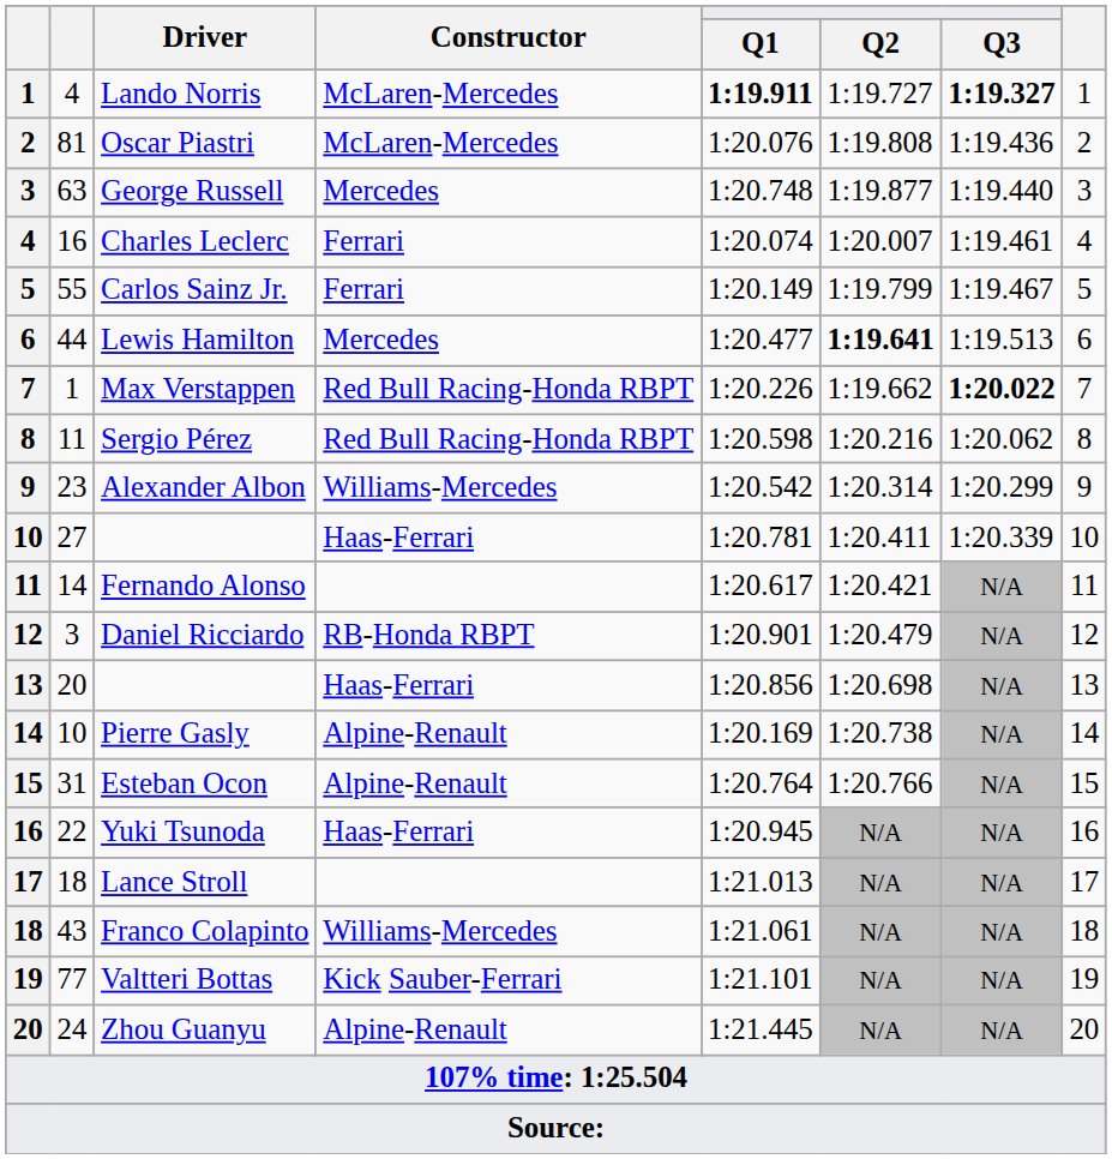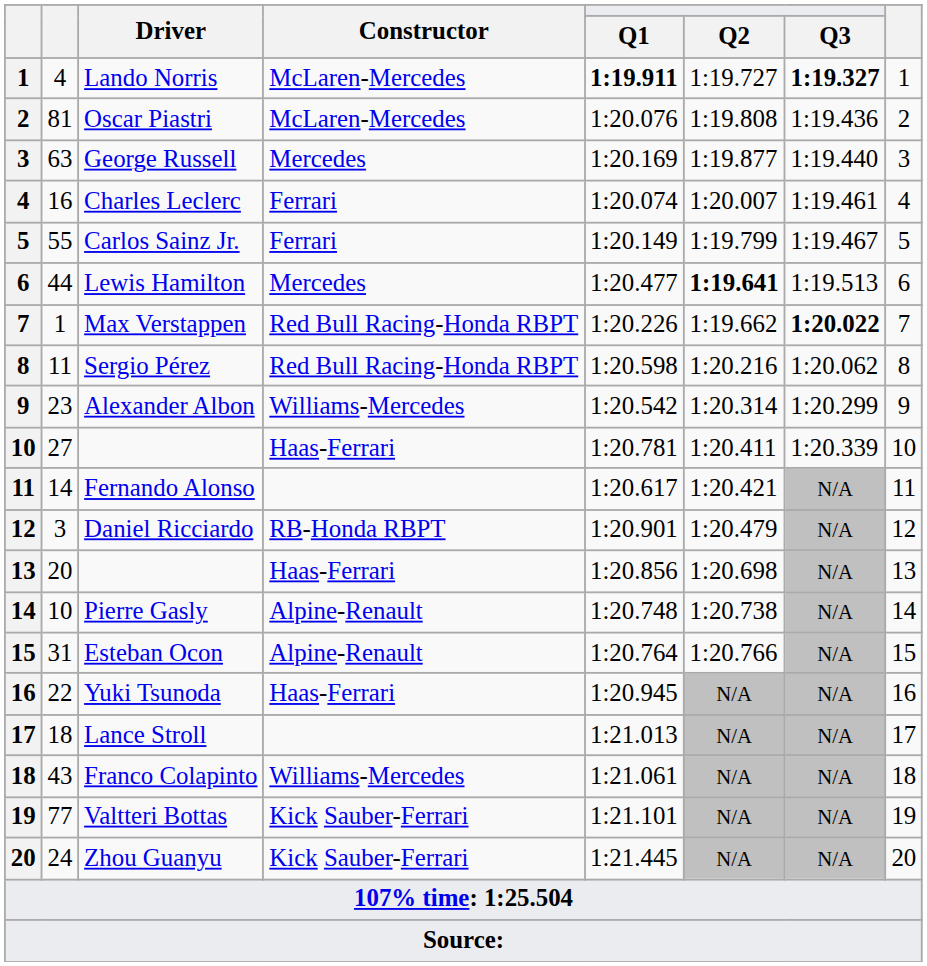 <table class="wikitable sortable" style="font-size: 85%;">
 <tr>
 <th rowspan="2"></th>
 <th rowspan="2"></th>
 <th rowspan="2">Driver</th>
 <th rowspan="2">Constructor</th>
 <th colspan="3" style="background:#eaecf0; text-align:center;"></th>
 <th rowspan="2"></th>
 </tr>
 <tr>
 <th scope="col">Q1</th>
 <th scope="col">Q2</th>
 <th scope="col">Q3</th>
 </tr>
 <tr>
 <th scope="row">1</th>
 <td align="center">4</td>
 <td data-sort-value="nor"> <a href='#'>Lando Norris</a></td>
 <td><a href='#'>McLaren</a>-<a href='#'>Mercedes</a></td>
 <td><strong>1:19.911</strong></td>
 <td>1:19.727</td>
 <td><strong>1:19.327</strong></td>
 <td align="center">1</td>
 </tr>
 <tr>
 <th scope="row">2</th>
 <td align="center">81</td>
 <td data-sort-value="pia"> <a href='#'>Oscar Piastri</a></td>
 <td><a href='#'>McLaren</a>-<a href='#'>Mercedes</a></td>
 <td>1:20.076</td>
 <td>1:19.808</td>
 <td>1:19.436</td>
 <td align="center">2</td>
 </tr>
 <tr>
 <th scope="row">3</th>
 <td align="center">63</td>
 <td data-sort-value="rus"> <a href='#'>George Russell</a></td>
 <td><a href='#'>Mercedes</a></td>
-<td>1:20.748</td>
+<td>1:20.169</td>
 <td>1:19.877</td>
 <td>1:19.440</td>
 <td align="center">3</td>
 </tr>
 <tr>
 <th scope="row">4</th>
 <td align="center">16</td>
 <td data-sort-value="lec"> <a href='#'>Charles Leclerc</a></td>
 <td><a href='#'>Ferrari</a></td>
 <td>1:20.074</td>
 <td>1:20.007</td>
 <td>1:19.461</td>
 <td align="center">4</td>
 </tr>
 <tr>
 <th scope="row">5</th>
 <td align="center">55</td>
 <td data-sort-value="sai"> <a href='#'>Carlos Sainz Jr.</a></td>
 <td><a href='#'>Ferrari</a></td>
 <td>1:20.149</td>
 <td>1:19.799</td>
 <td>1:19.467</td>
 <td align="center">5</td>
 </tr>
 <tr>
 <th scope="row">6</th>
 <td align="center">44</td>
 <td data-sort-value="ham"> <a href='#'>Lewis Hamilton</a></td>
 <td><a href='#'>Mercedes</a></td>
 <td>1:20.477</td>
 <td><strong>1:19.641</strong></td>
 <td>1:19.513</td>
 <td align="center">6</td>
 </tr>
 <tr>
 <th scope="row">7</th>
 <td align="center">1</td>
 <td data-sort-value="ver"> <a href='#'>Max Verstappen</a></td>
 <td><a href='#'>Red Bull Racing</a>-<a href='#'>Honda RBPT</a></td>
 <td>1:20.226</td>
 <td>1:19.662</td>
 <td><strong>1:20.022</strong></td>
 <td align="center">7</td>
 </tr>
 <tr>
 <th scope="row">8</th>
 <td align="center">11</td>
 <td data-sort-value="per"> <a href='#'>Sergio Pérez</a></td>
 <td><a href='#'>Red Bull Racing</a>-<a href='#'>Honda RBPT</a></td>
 <td>1:20.598</td>
 <td>1:20.216</td>
 <td>1:20.062</td>
 <td align="center">8</td>
 </tr>
 <tr>
 <th scope="row">9</th>
 <td align="center">23</td>
 <td> <a href='#'>Alexander Albon</a></td>
 <td><a href='#'>Williams</a>-<a href='#'>Mercedes</a></td>
 <td>1:20.542</td>
 <td>1:20.314</td>
 <td>1:20.299</td>
 <td align="center">9</td>
 </tr>
 <tr>
 <th scope="row">10</th>
 <td align="center">27</td>
 <td data-sort-value="hul"></td>
 <td><a href='#'>Haas</a>-<a href='#'>Ferrari</a></td>
 <td>1:20.781</td>
 <td>1:20.411</td>
 <td>1:20.339</td>
 <td align="center">10</td>
 </tr>
 <tr>
 <th scope="row">11</th>
 <td align="center">14</td>
 <td data-sort-value="alo"> <a href='#'>Fernando Alonso</a></td>
 <td></td>
 <td>1:20.617</td>
 <td>1:20.421</td>
 <td data-sort-value="12" align="center" style="background: silver"><small>N/A</small></td>
 <td align="center">11</td>
 </tr>
 <tr>
 <th scope="row">12</th>
 <td align="center">3</td>
 <td data-sort-value="ris"> <a href='#'>Daniel Ricciardo</a></td>
 <td><a href='#'>RB</a>-<a href='#'>Honda RBPT</a></td>
 <td>1:20.901</td>
 <td>1:20.479</td>
 <td data-sort-value="16" align="center" style="background: silver"><small>N/A</small></td>
 <td align="center">12</td>
 </tr>
 <tr>
 <th scope="row">13</th>
 <td align="center">20</td>
 <td data-sort-value="mag"></td>
 <td><a href='#'>Haas</a>-<a href='#'>Ferrari</a></td>
 <td>1:20.856</td>
 <td>1:20.698</td>
 <td data-sort-value="15" align="center" style="background: silver"><small>N/A</small></td>
 <td align="center">13</td>
 </tr>
 <tr>
 <th scope="row">14</th>
 <td align="center">10</td>
 <td data-sort-value="gas"> <a href='#'>Pierre Gasly</a></td>
 <td><a href='#'>Alpine</a>-<a href='#'>Renault</a></td>
-<td>1:20.169</td>
+<td>1:20.748</td>
 <td>1:20.738</td>
 <td data-sort-value="15" align="center" style="background: silver"><small>N/A</small></td>
 <td align="center">14</td>
 </tr>
 <tr>
 <th scope="row">15</th>
 <td align="center">31</td>
 <td data-sort-value="oco"> <a href='#'>Esteban Ocon</a></td>
 <td><a href='#'>Alpine</a>-<a href='#'>Renault</a></td>
 <td>1:20.764</td>
 <td>1:20.766</td>
 <td data-sort-value="17" align="center" style="background: silver"><small>N/A</small></td>
 <td align="center">15</td>
 </tr>
 <tr>
 <th scope="row">16</th>
 <td align="center">22</td>
 <td data-sort-value="tsu"> <a href='#'>Yuki Tsunoda</a></td>
 <td><a href='#'>Haas</a>-<a href='#'>Ferrari</a></td>
 <td>1:20.945</td>
 <td data-sort-value="13" align="center" style="background: silver"><small>N/A</small></td>
 <td data-sort-value="13" align="center" style="background: silver"><small>N/A</small></td>
 <td align="center">16</td>
 </tr>
 <tr>
 <th scope="row">17</th>
 <td align="center">18</td>
 <td data-sort-value="str"> <a href='#'>Lance Stroll</a></td>
 <td></td>
 <td>1:21.013</td>
 <td data-sort-value="13" align="center" style="background: silver"><small>N/A</small></td>
 <td data-sort-value="13" align="center" style="background: silver"><small>N/A</small></td>
 <td align="center">17</td>
 </tr>
 <tr>
 <th scope="row">18</th>
 <td align="center">43</td>
 <td> <a href='#'>Franco Colapinto</a></td>
 <td><a href='#'>Williams</a>-<a href='#'>Mercedes</a></td>
 <td>1:21.061</td>
 <td data-sort-value="19" align="center" style="background: silver"><small>N/A</small></td>
 <td data-sort-value="19" align="center" style="background: silver"><small>N/A</small></td>
 <td align="center">18</td>
 </tr>
 <tr>
 <th scope="row">19</th>
 <td align="center">77</td>
 <td data-sort-value="bot"> <a href='#'>Valtteri Bottas</a></td>
 <td><a href='#'>Kick</a> <a href='#'>Sauber</a>-<a href='#'>Ferrari</a></td>
 <td>1:21.101</td>
 <td data-sort-value="18" align="center" style="background: silver"><small>N/A</small></td>
 <td data-sort-value="18" align="center" style="background: silver"><small>N/A</small></td>
 <td align="center">19</td>
 </tr>
 <tr>
 <th scope="row">20</th>
 <td align="center">24</td>
 <td data-sort-value="zho"> <a href='#'>Zhou Guanyu</a></td>
-<td><a href='#'>Alpine</a>-<a href='#'>Renault</a></td>
+<td><a href='#'>Kick</a> <a href='#'>Sauber</a>-<a href='#'>Ferrari</a></td>
 <td>1:21.445</td>
 <td data-sort-value="19" align="center" style="background: silver"><small>N/A</small></td>
 <td data-sort-value="19" align="center" style="background: silver"><small>N/A</small></td>
 <td align="center">20</td>
 </tr>
 <tr class="sortbottom">
 <td colspan="8" style="background-color:#eaecf0;text-align:center"><strong><a href='#'>107% time</a>: 1:25.504</strong></td>
 </tr>
 <tr class="sortbottom">
 <td colspan="8" style="background-color:#eaecf0;text-align:center"><strong>Source:</strong></td>
 </tr>
 </table>
